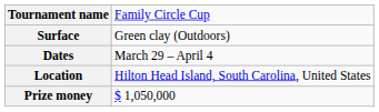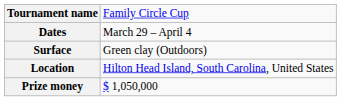 <table class="wikitable">
 <tr>
 <th>Tournament name</th>
 <td><a href='#'>Family Circle Cup</a></td>
 </tr>
 <tr>
+<th>Dates</th>
+<td>March 29 – April 4</td>
+</tr>
+<tr>
 <th>Surface</th>
 <td>Green clay (Outdoors)</td>
-</tr>
-<tr>
-<th>Dates</th>
-<td>March 29 – April 4</td>
 </tr>
 <tr>
 <th>Location</th>
 <td><a href='#'>Hilton Head Island, South Carolina</a>, United States</td>
 </tr>
 <tr>
 <th>Prize money</th>
 <td><a href='#'>$</a> 1,050,000</td>
 </tr>
 </table>
